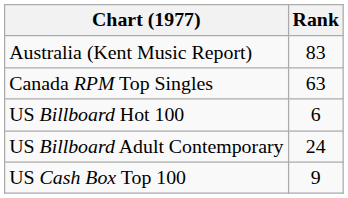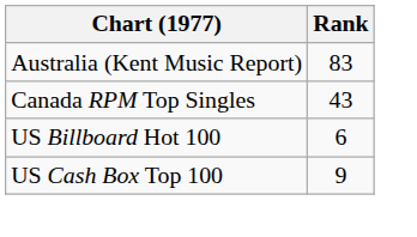 <table class="wikitable sortable">
 <tr>
 <th align="left">Chart (1977)</th>
 <th style="text-align:center;">Rank</th>
 </tr>
 <tr>
 <td>Australia (Kent Music Report)</td>
 <td style="text-align:center;">83</td>
 </tr>
 <tr>
 <td>Canada <em>RPM</em> Top Singles</td>
-<td style="text-align:center;">63</td>
+<td style="text-align:center;">43</td>
 </tr>
 <tr>
 <td>US <em>Billboard</em> Hot 100</td>
 <td style="text-align:center;">6</td>
 </tr>
 <tr>
-<td>US <em>Billboard</em> Adult Contemporary</td>
-<td style="text-align:center;">24</td>
-</tr>
-<tr>
 <td>US <em>Cash Box</em> Top 100</td>
 <td style="text-align:center;">9</td>
 </tr>
 </table>
